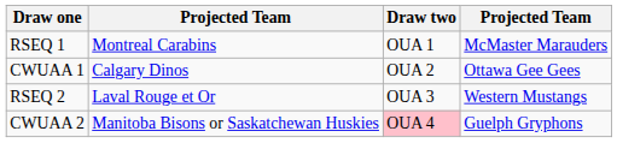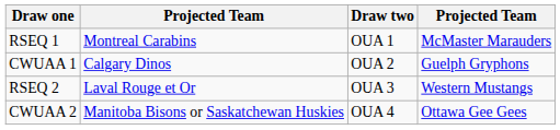 <table class="wikitable" style="margin:1em; clear:right; text-align:left; line-height:normal;">
 <tr>
 <th>Draw one</th>
 <th>Projected Team</th>
 <th>Draw two</th>
 <th>Projected Team</th>
 </tr>
 <tr>
 <td>RSEQ 1</td>
 <td><a href='#'>Montreal Carabins</a></td>
 <td>OUA 1</td>
 <td><a href='#'>McMaster Marauders</a></td>
 </tr>
 <tr>
 <td>CWUAA 1</td>
 <td><a href='#'>Calgary Dinos</a></td>
 <td>OUA 2</td>
-<td><a href='#'>Ottawa Gee Gees</a></td>
+<td><a href='#'>Guelph Gryphons</a></td>
 </tr>
 <tr>
 <td>RSEQ 2</td>
 <td><a href='#'>Laval Rouge et Or</a></td>
 <td>OUA 3</td>
 <td><a href='#'>Western Mustangs</a></td>
 </tr>
 <tr>
 <td>CWUAA 2</td>
 <td><a href='#'>Manitoba Bisons</a> or <a href='#'>Saskatchewan Huskies</a></td>
-<td style="background: pink;">OUA 4</td>
-<td><a href='#'>Guelph Gryphons</a></td>
+<td>OUA 4</td>
+<td><a href='#'>Ottawa Gee Gees</a></td>
 </tr>
 </table>
